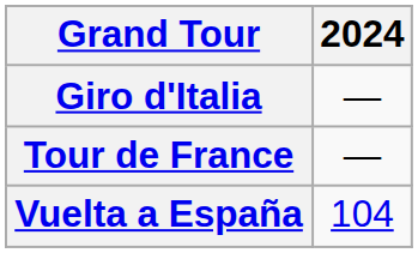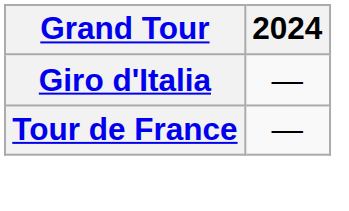 <table class="wikitable plainrowheaders">
 <tr>
 <th scope="col"><a href='#'>Grand Tour</a></th>
 <th scope="col">2024</th>
 </tr>
 <tr style="text-align:center;">
 <th scope="row"> <a href='#'>Giro d'Italia</a></th>
 <td>—</td>
 </tr>
 <tr style="text-align:center;">
 <th scope="row"> <a href='#'>Tour de France</a></th>
 <td>—</td>
 </tr>
-<tr style="text-align:center;">
-<th scope="row"> <a href='#'>Vuelta a España</a></th>
-<td><a href='#'>104</a></td>
-</tr>
 </table>
